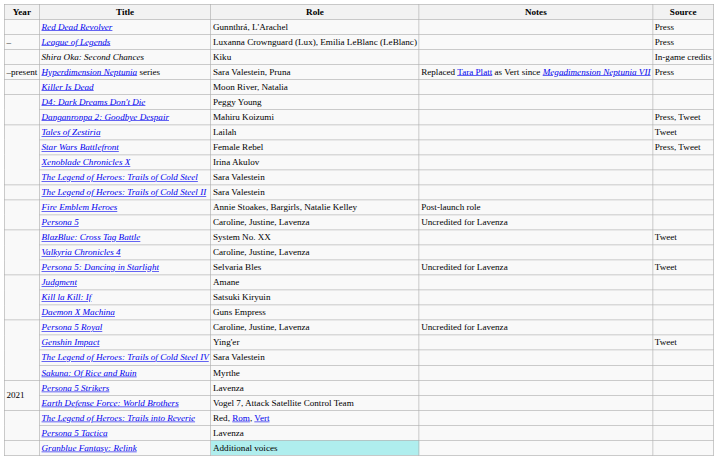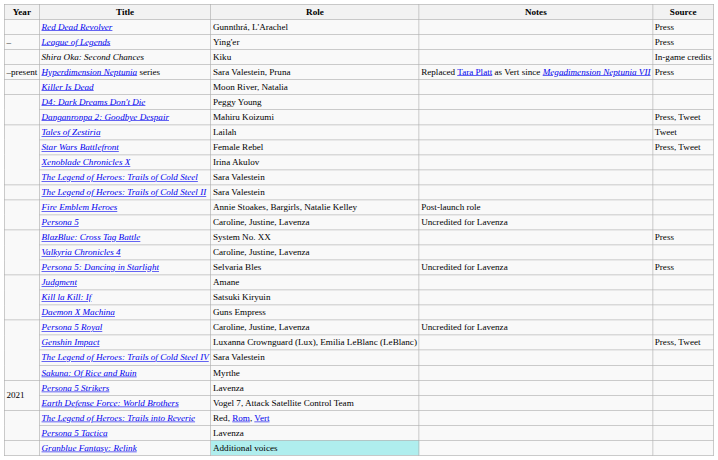 <table class="wikitable sortable plainrowheaders" style="width=95%; font-size: 95%;">
 <tr>
 <th>Year</th>
 <th>Title</th>
 <th>Role</th>
 <th class="unsortable">Notes</th>
 <th class="unsortable">Source</th>
 </tr>
 <tr>
 <td></td>
 <td><em><a href='#'>Red Dead Revolver</a></em></td>
 <td>Gunnthrá, L'Arachel</td>
 <td></td>
 <td>Press</td>
 </tr>
 <tr>
 <td>–</td>
 <td><em><a href='#'>League of Legends</a></em></td>
-<td>Luxanna Crownguard (Lux), Emilia LeBlanc (LeBlanc)</td>
+<td>Ying'er</td>
 <td></td>
 <td>Press</td>
 </tr>
 <tr>
 <td></td>
 <td><em>Shira Oka: Second Chances</em></td>
 <td>Kiku</td>
 <td></td>
 <td>In-game credits</td>
 </tr>
 <tr>
 <td>–present</td>
 <td><em><a href='#'>Hyperdimension Neptunia</a></em> series</td>
 <td>Sara Valestein, Pruna</td>
 <td>Replaced <a href='#'>Tara Platt</a> as Vert since <em><a href='#'>Megadimension Neptunia VII</a></em></td>
 <td>Press</td>
 </tr>
 <tr>
 <td></td>
 <td><em><a href='#'>Killer Is Dead</a></em></td>
 <td>Moon River, Natalia</td>
 <td></td>
 <td></td>
 </tr>
 <tr>
 <td rowspan="2"></td>
 <td><em><a href='#'>D4: Dark Dreams Don't Die</a></em></td>
 <td>Peggy Young</td>
 <td></td>
 <td></td>
 </tr>
 <tr>
 <td><em><a href='#'>Danganronpa 2: Goodbye Despair</a></em></td>
 <td>Mahiru Koizumi</td>
 <td></td>
 <td>Press, Tweet</td>
 </tr>
 <tr>
 <td rowspan="4"></td>
 <td><em><a href='#'>Tales of Zestiria</a></em></td>
 <td>Lailah</td>
 <td></td>
 <td>Tweet</td>
 </tr>
 <tr>
 <td><em><a href='#'>Star Wars Battlefront</a></em></td>
 <td>Female Rebel</td>
 <td></td>
 <td>Press, Tweet</td>
 </tr>
 <tr>
 <td><em><a href='#'>Xenoblade Chronicles X</a></em></td>
 <td>Irina Akulov</td>
 <td></td>
 <td></td>
 </tr>
 <tr>
 <td><em><a href='#'>The Legend of Heroes: Trails of Cold Steel</a></em></td>
 <td>Sara Valestein</td>
 <td></td>
 <td></td>
 </tr>
 <tr>
 <td></td>
 <td><em><a href='#'>The Legend of Heroes: Trails of Cold Steel II</a></em></td>
 <td>Sara Valestein</td>
 <td></td>
 <td></td>
 </tr>
 <tr>
 <td rowspan="2"></td>
 <td><em><a href='#'>Fire Emblem Heroes</a></em></td>
 <td>Annie Stoakes, Bargirls, Natalie Kelley</td>
 <td>Post-launch role</td>
 <td></td>
 </tr>
 <tr>
 <td><em><a href='#'>Persona 5</a></em></td>
 <td>Caroline, Justine, Lavenza</td>
 <td>Uncredited for Lavenza</td>
 <td></td>
 </tr>
 <tr>
 <td rowspan="3"></td>
 <td><em><a href='#'>BlazBlue: Cross Tag Battle</a></em></td>
 <td>System No. XX</td>
 <td></td>
-<td>Tweet</td>
+<td>Press</td>
 </tr>
 <tr>
 <td><em><a href='#'>Valkyria Chronicles 4</a></em></td>
 <td>Caroline, Justine, Lavenza</td>
 <td></td>
 <td></td>
 </tr>
 <tr>
 <td><em><a href='#'>Persona 5: Dancing in Starlight</a></em></td>
 <td>Selvaria Bles</td>
 <td>Uncredited for Lavenza</td>
-<td>Tweet</td>
+<td>Press</td>
 </tr>
 <tr>
 <td rowspan="3"></td>
 <td><em><a href='#'>Judgment</a></em></td>
 <td>Amane</td>
 <td></td>
 <td></td>
 </tr>
 <tr>
 <td><em><a href='#'>Kill la Kill: If</a></em></td>
 <td>Satsuki Kiryuin</td>
 <td></td>
 <td></td>
 </tr>
 <tr>
 <td><em><a href='#'>Daemon X Machina</a></em></td>
 <td>Guns Empress</td>
 <td></td>
 <td></td>
 </tr>
 <tr>
 <td rowspan="4"></td>
 <td><em><a href='#'>Persona 5 Royal</a></em></td>
 <td>Caroline, Justine, Lavenza</td>
 <td>Uncredited for Lavenza</td>
 <td></td>
 </tr>
 <tr>
 <td><em><a href='#'>Genshin Impact</a></em></td>
-<td>Ying'er</td>
+<td>Luxanna Crownguard (Lux), Emilia LeBlanc (LeBlanc)</td>
 <td></td>
-<td>Tweet</td>
+<td>Press, Tweet</td>
 </tr>
 <tr>
 <td><em><a href='#'>The Legend of Heroes: Trails of Cold Steel IV</a></em></td>
 <td>Sara Valestein</td>
 <td></td>
 <td></td>
 </tr>
 <tr>
 <td><em><a href='#'>Sakuna: Of Rice and Ruin</a></em></td>
 <td>Myrthe</td>
 <td></td>
 <td></td>
 </tr>
 <tr>
 <td rowspan="2">2021</td>
 <td><em><a href='#'>Persona 5 Strikers</a></em></td>
 <td>Lavenza</td>
 <td></td>
 <td></td>
 </tr>
 <tr>
 <td><em><a href='#'>Earth Defense Force: World Brothers</a></em></td>
 <td>Vogel 7, Attack Satellite Control Team</td>
 <td></td>
 <td></td>
 </tr>
 <tr>
 <td rowspan="2"></td>
 <td><em><a href='#'>The Legend of Heroes: Trails into Reverie</a></em></td>
 <td>Red, <a href='#'>Rom</a>, <a href='#'>Vert</a></td>
 <td></td>
 <td></td>
 </tr>
 <tr>
 <td><em><a href='#'>Persona 5 Tactica</a></em></td>
 <td>Lavenza</td>
 <td></td>
 <td></td>
 </tr>
 <tr>
 <td rowspan="1"></td>
 <td><em><a href='#'>Granblue Fantasy: Relink</a></em></td>
 <td style="background: paleturquoise;">Additional voices</td>
 <td></td>
 <td></td>
 </tr>
 </table>
